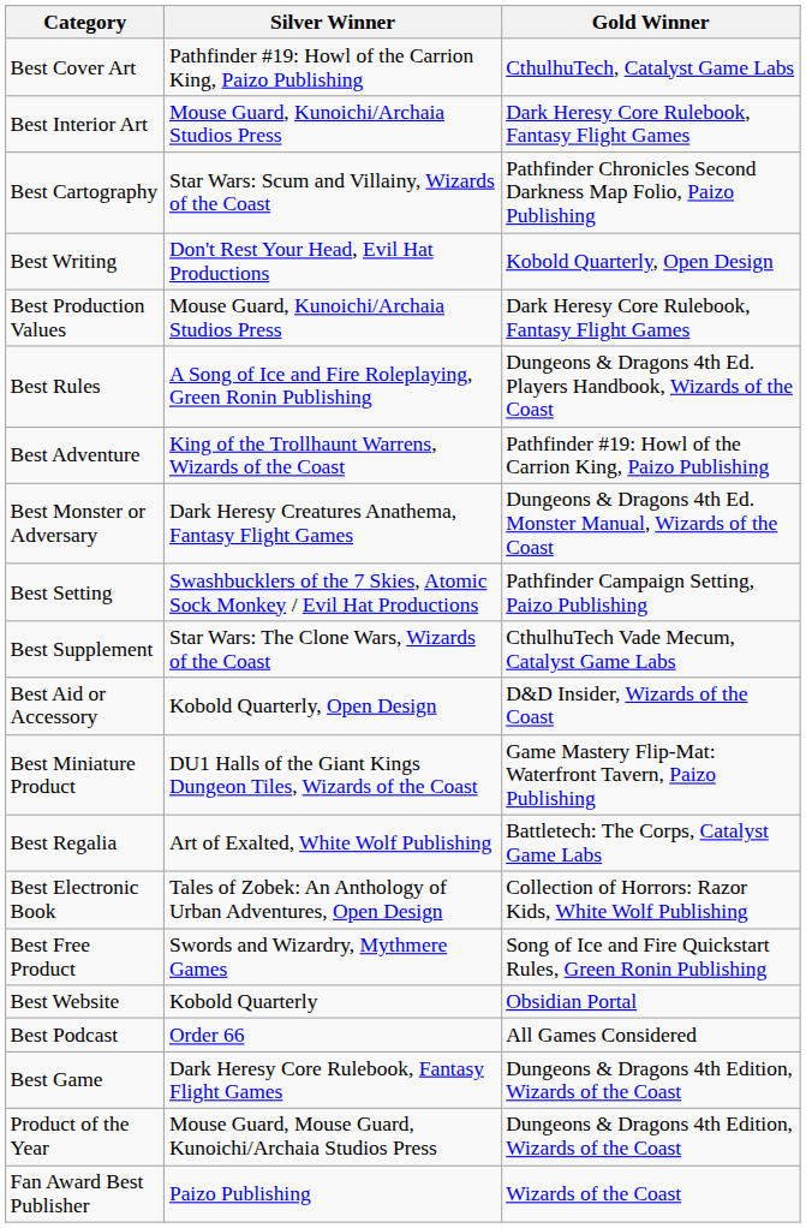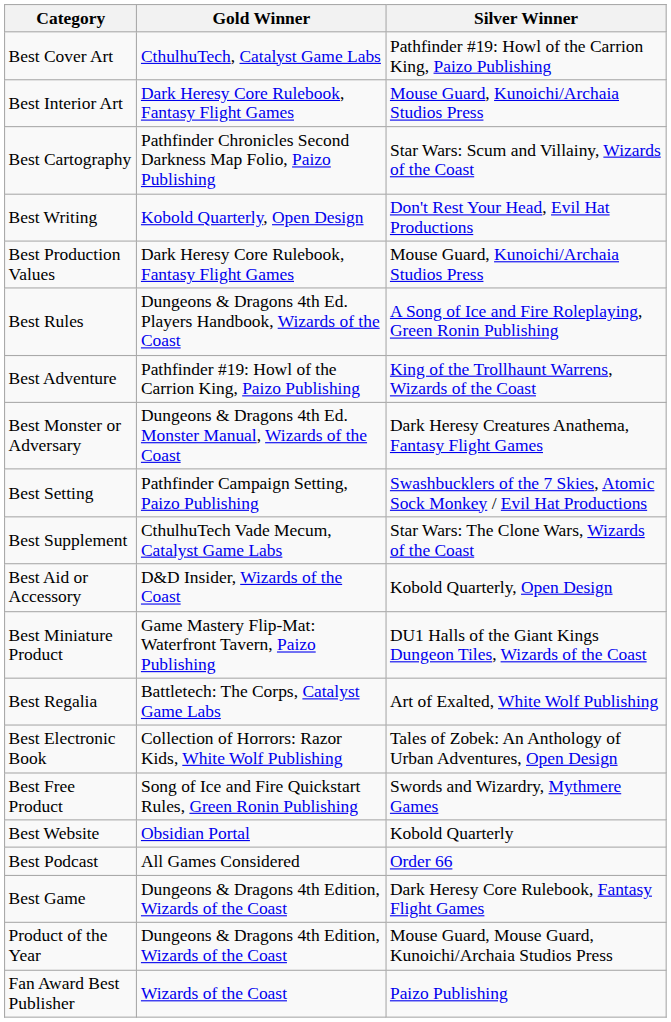 <table class="wikitable">
 <tr>
 <th>Category</th>
+<th>Gold Winner</th>
 <th>Silver Winner</th>
-<th>Gold Winner</th>
 </tr>
 <tr>
 <td>Best Cover Art</td>
+<td><a href='#'>CthulhuTech</a>, <a href='#'>Catalyst Game Labs</a></td>
 <td>Pathfinder #19: Howl of the Carrion King, <a href='#'>Paizo Publishing</a></td>
-<td><a href='#'>CthulhuTech</a>, <a href='#'>Catalyst Game Labs</a></td>
 </tr>
 <tr>
 <td>Best Interior Art</td>
+<td><a href='#'>Dark Heresy Core Rulebook</a>, <a href='#'>Fantasy Flight Games</a></td>
 <td><a href='#'>Mouse Guard</a>, <a href='#'>Kunoichi/Archaia Studios Press</a></td>
-<td><a href='#'>Dark Heresy Core Rulebook</a>, <a href='#'>Fantasy Flight Games</a></td>
 </tr>
 <tr>
 <td>Best Cartography</td>
+<td>Pathfinder Chronicles Second Darkness Map Folio, <a href='#'>Paizo Publishing</a></td>
 <td>Star Wars: Scum and Villainy, <a href='#'>Wizards of the Coast</a></td>
-<td>Pathfinder Chronicles Second Darkness Map Folio, <a href='#'>Paizo Publishing</a></td>
 </tr>
 <tr>
 <td>Best Writing</td>
+<td><a href='#'>Kobold Quarterly</a>, <a href='#'>Open Design</a></td>
 <td><a href='#'>Don't Rest Your Head</a>, <a href='#'>Evil Hat Productions</a></td>
-<td><a href='#'>Kobold Quarterly</a>, <a href='#'>Open Design</a></td>
 </tr>
 <tr>
 <td>Best Production Values</td>
+<td>Dark Heresy Core Rulebook, <a href='#'>Fantasy Flight Games</a></td>
 <td>Mouse Guard, <a href='#'>Kunoichi/Archaia Studios Press</a></td>
+</tr>
+<tr>
+<td>Best Rules</td>
+<td>Dungeons & Dragons 4th Ed. Players Handbook, <a href='#'>Wizards of the Coast</a></td>
+<td><a href='#'>A Song of Ice and Fire Roleplaying</a>, <a href='#'>Green Ronin Publishing</a></td>
+</tr>
+<tr>
+<td>Best Adventure</td>
+<td>Pathfinder #19: Howl of the Carrion King, <a href='#'>Paizo Publishing</a></td>
+<td><a href='#'>King of the Trollhaunt Warrens</a>, <a href='#'>Wizards of the Coast</a></td>
+</tr>
+<tr>
+<td>Best Monster or Adversary</td>
+<td>Dungeons & Dragons 4th Ed. <a href='#'>Monster Manual</a>, <a href='#'>Wizards of the Coast</a></td>
+<td>Dark Heresy Creatures Anathema, <a href='#'>Fantasy Flight Games</a></td>
+</tr>
+<tr>
+<td>Best Setting</td>
+<td>Pathfinder Campaign Setting, <a href='#'>Paizo Publishing</a></td>
+<td><a href='#'>Swashbucklers of the 7 Skies</a>, <a href='#'>Atomic Sock Monkey</a> / <a href='#'>Evil Hat Productions</a></td>
+</tr>
+<tr>
+<td>Best Supplement</td>
+<td>CthulhuTech Vade Mecum, <a href='#'>Catalyst Game Labs</a></td>
+<td>Star Wars: The Clone Wars, <a href='#'>Wizards of the Coast</a></td>
+</tr>
+<tr>
+<td>Best Aid or Accessory</td>
+<td>D&D Insider, <a href='#'>Wizards of the Coast</a></td>
+<td>Kobold Quarterly, <a href='#'>Open Design</a></td>
+</tr>
+<tr>
+<td>Best Miniature Product</td>
+<td>Game Mastery Flip-Mat: Waterfront Tavern, <a href='#'>Paizo Publishing</a></td>
+<td>DU1 Halls of the Giant Kings <a href='#'>Dungeon Tiles</a>, <a href='#'>Wizards of the Coast</a></td>
+</tr>
+<tr>
+<td>Best Regalia</td>
+<td>Battletech: The Corps, <a href='#'>Catalyst Game Labs</a></td>
+<td>Art of Exalted, <a href='#'>White Wolf Publishing</a></td>
+</tr>
+<tr>
+<td>Best Electronic Book</td>
+<td>Collection of Horrors: Razor Kids, <a href='#'>White Wolf Publishing</a></td>
+<td>Tales of Zobek: An Anthology of Urban Adventures, <a href='#'>Open Design</a></td>
+</tr>
+<tr>
+<td>Best Free Product</td>
+<td>Song of Ice and Fire Quickstart Rules, <a href='#'>Green Ronin Publishing</a></td>
+<td>Swords and Wizardry, <a href='#'>Mythmere Games</a></td>
+</tr>
+<tr>
+<td>Best Website</td>
+<td><a href='#'>Obsidian Portal</a></td>
+<td>Kobold Quarterly</td>
+</tr>
+<tr>
+<td>Best Podcast</td>
+<td>All Games Considered</td>
+<td><a href='#'>Order 66</a></td>
+</tr>
+<tr>
+<td>Best Game</td>
+<td>Dungeons & Dragons 4th Edition, <a href='#'>Wizards of the Coast</a></td>
 <td>Dark Heresy Core Rulebook, <a href='#'>Fantasy Flight Games</a></td>
 </tr>
 <tr>
-<td>Best Rules</td>
-<td><a href='#'>A Song of Ice and Fire Roleplaying</a>, <a href='#'>Green Ronin Publishing</a></td>
-<td>Dungeons & Dragons 4th Ed. Players Handbook, <a href='#'>Wizards of the Coast</a></td>
-</tr>
-<tr>
-<td>Best Adventure</td>
-<td><a href='#'>King of the Trollhaunt Warrens</a>, <a href='#'>Wizards of the Coast</a></td>
-<td>Pathfinder #19: Howl of the Carrion King, <a href='#'>Paizo Publishing</a></td>
-</tr>
-<tr>
-<td>Best Monster or Adversary</td>
-<td>Dark Heresy Creatures Anathema, <a href='#'>Fantasy Flight Games</a></td>
-<td>Dungeons & Dragons 4th Ed. <a href='#'>Monster Manual</a>, <a href='#'>Wizards of the Coast</a></td>
-</tr>
-<tr>
-<td>Best Setting</td>
-<td><a href='#'>Swashbucklers of the 7 Skies</a>, <a href='#'>Atomic Sock Monkey</a> / <a href='#'>Evil Hat Productions</a></td>
-<td>Pathfinder Campaign Setting, <a href='#'>Paizo Publishing</a></td>
-</tr>
-<tr>
-<td>Best Supplement</td>
-<td>Star Wars: The Clone Wars, <a href='#'>Wizards of the Coast</a></td>
-<td>CthulhuTech Vade Mecum, <a href='#'>Catalyst Game Labs</a></td>
-</tr>
-<tr>
-<td>Best Aid or Accessory</td>
-<td>Kobold Quarterly, <a href='#'>Open Design</a></td>
-<td>D&D Insider, <a href='#'>Wizards of the Coast</a></td>
-</tr>
-<tr>
-<td>Best Miniature Product</td>
-<td>DU1 Halls of the Giant Kings <a href='#'>Dungeon Tiles</a>, <a href='#'>Wizards of the Coast</a></td>
-<td>Game Mastery Flip-Mat: Waterfront Tavern, <a href='#'>Paizo Publishing</a></td>
-</tr>
-<tr>
-<td>Best Regalia</td>
-<td>Art of Exalted, <a href='#'>White Wolf Publishing</a></td>
-<td>Battletech: The Corps, <a href='#'>Catalyst Game Labs</a></td>
-</tr>
-<tr>
-<td>Best Electronic Book</td>
-<td>Tales of Zobek: An Anthology of Urban Adventures, <a href='#'>Open Design</a></td>
-<td>Collection of Horrors: Razor Kids, <a href='#'>White Wolf Publishing</a></td>
-</tr>
-<tr>
-<td>Best Free Product</td>
-<td>Swords and Wizardry, <a href='#'>Mythmere Games</a></td>
-<td>Song of Ice and Fire Quickstart Rules, <a href='#'>Green Ronin Publishing</a></td>
-</tr>
-<tr>
-<td>Best Website</td>
-<td>Kobold Quarterly</td>
-<td><a href='#'>Obsidian Portal</a></td>
-</tr>
-<tr>
-<td>Best Podcast</td>
-<td><a href='#'>Order 66</a></td>
-<td>All Games Considered</td>
-</tr>
-<tr>
-<td>Best Game</td>
-<td>Dark Heresy Core Rulebook, <a href='#'>Fantasy Flight Games</a></td>
+<td>Product of the Year</td>
 <td>Dungeons & Dragons 4th Edition, <a href='#'>Wizards of the Coast</a></td>
-</tr>
-<tr>
-<td>Product of the Year</td>
 <td>Mouse Guard, Mouse Guard, Kunoichi/Archaia Studios Press</td>
-<td>Dungeons & Dragons 4th Edition, <a href='#'>Wizards of the Coast</a></td>
 </tr>
 <tr>
 <td>Fan Award Best Publisher</td>
+<td><a href='#'>Wizards of the Coast</a></td>
 <td><a href='#'>Paizo Publishing</a></td>
-<td><a href='#'>Wizards of the Coast</a></td>
 </tr>
 </table>
